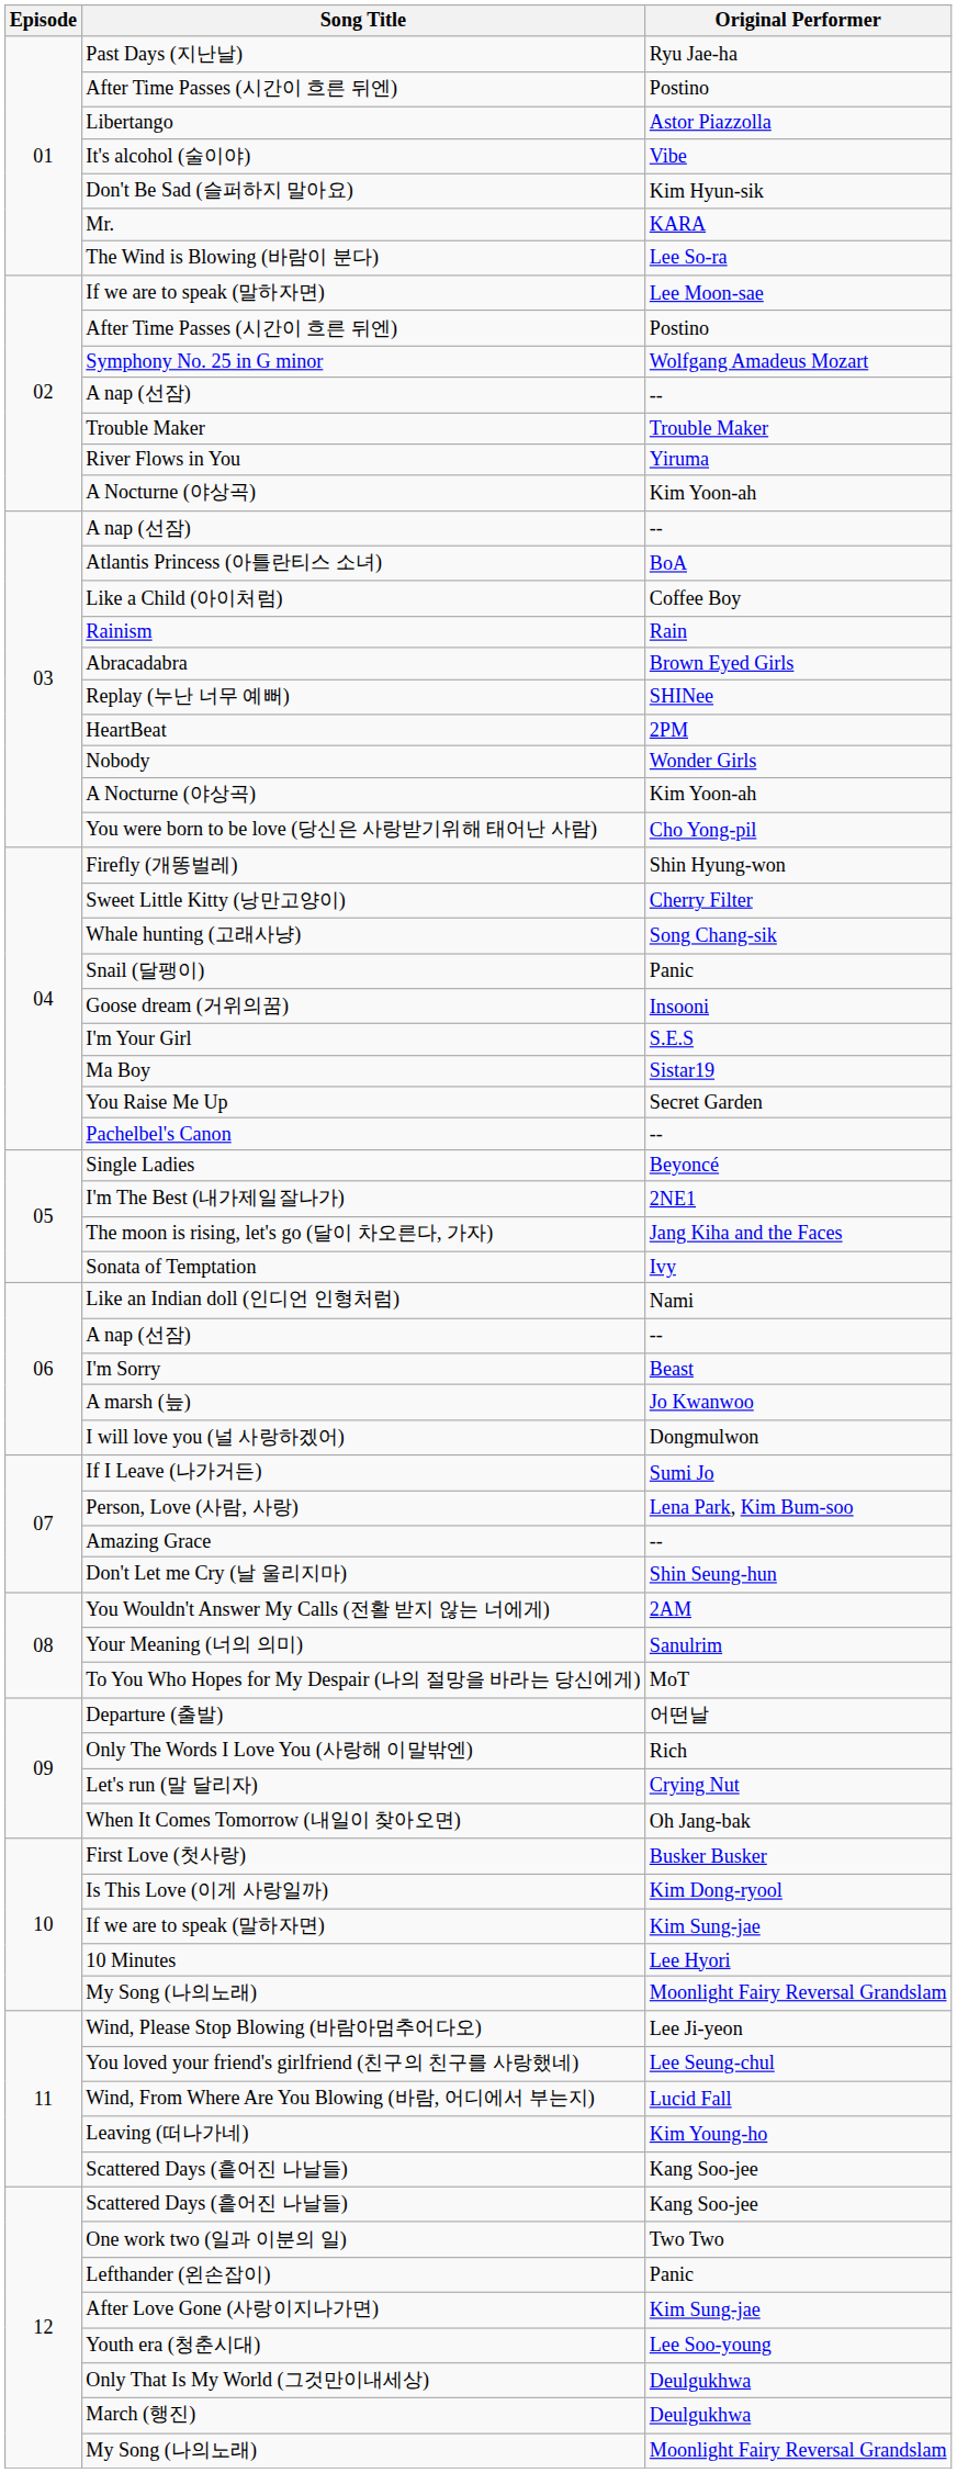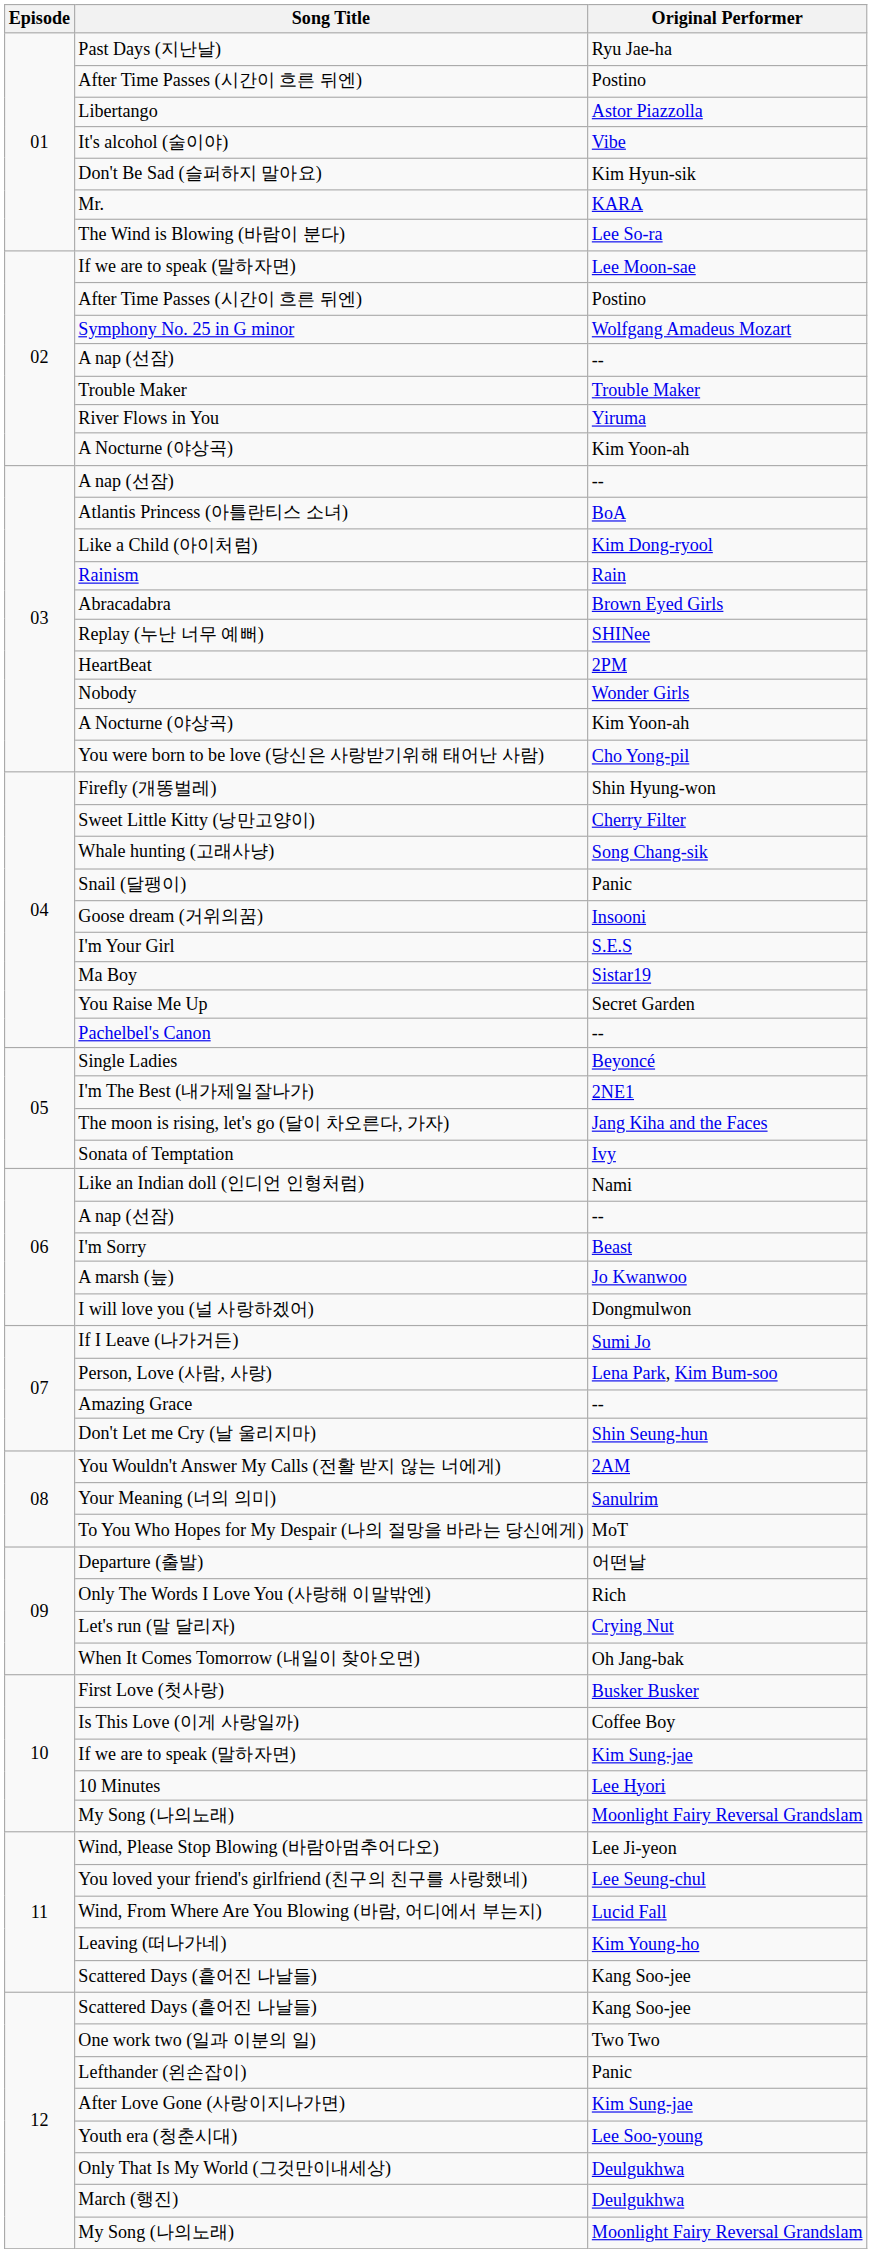 <table class="wikitable">
 <tr>
 <th>Episode</th>
 <th>Song Title</th>
 <th>Original Performer</th>
 </tr>
 <tr>
 <td rowspan=7 style="text-align:center;">01</td>
 <td>Past Days (지난날)</td>
 <td>Ryu Jae-ha</td>
 </tr>
 <tr>
 <td>After Time Passes (시간이 흐른 뒤엔)</td>
 <td>Postino</td>
 </tr>
 <tr>
 <td>Libertango</td>
 <td><a href='#'>Astor Piazzolla</a></td>
 </tr>
 <tr>
 <td>It's alcohol (술이야)</td>
 <td><a href='#'>Vibe</a></td>
 </tr>
 <tr>
 <td>Don't Be Sad (슬퍼하지 말아요)</td>
 <td>Kim Hyun-sik</td>
 </tr>
 <tr>
 <td>Mr.</td>
 <td><a href='#'>KARA</a></td>
 </tr>
 <tr>
 <td>The Wind is Blowing (바람이 분다)</td>
 <td><a href='#'>Lee So-ra</a></td>
 </tr>
 <tr>
 <td rowspan=7 style="text-align:center;">02</td>
 <td>If we are to speak (말하자면)</td>
 <td><a href='#'>Lee Moon-sae</a></td>
 </tr>
 <tr>
 <td>After Time Passes (시간이 흐른 뒤엔)</td>
 <td>Postino</td>
 </tr>
 <tr>
 <td><a href='#'>Symphony No. 25 in G minor</a></td>
 <td><a href='#'>Wolfgang Amadeus Mozart</a></td>
 </tr>
 <tr>
 <td>A nap (선잠)</td>
 <td>--</td>
 </tr>
 <tr>
 <td>Trouble Maker</td>
 <td><a href='#'>Trouble Maker</a></td>
 </tr>
 <tr>
 <td>River Flows in You</td>
 <td><a href='#'>Yiruma</a></td>
 </tr>
 <tr>
 <td>A Nocturne (야상곡)</td>
 <td>Kim Yoon-ah</td>
 </tr>
 <tr>
 <td rowspan=10 style="text-align:center;">03</td>
 <td>A nap (선잠)</td>
 <td>--</td>
 </tr>
 <tr>
 <td>Atlantis Princess (아틀란티스 소녀)</td>
 <td><a href='#'>BoA</a></td>
 </tr>
 <tr>
 <td>Like a Child (아이처럼)</td>
-<td>Coffee Boy</td>
+<td><a href='#'>Kim Dong-ryool</a></td>
 </tr>
 <tr>
 <td><a href='#'>Rainism</a></td>
 <td><a href='#'>Rain</a></td>
 </tr>
 <tr>
 <td>Abracadabra</td>
 <td><a href='#'>Brown Eyed Girls</a></td>
 </tr>
 <tr>
 <td>Replay (누난 너무 예뻐)</td>
 <td><a href='#'>SHINee</a></td>
 </tr>
 <tr>
 <td>HeartBeat</td>
 <td><a href='#'>2PM</a></td>
 </tr>
 <tr>
 <td>Nobody</td>
 <td><a href='#'>Wonder Girls</a></td>
 </tr>
 <tr>
 <td>A Nocturne (야상곡)</td>
 <td>Kim Yoon-ah</td>
 </tr>
 <tr>
 <td>You were born to be love (당신은 사랑받기위해 태어난 사람)</td>
 <td><a href='#'>Cho Yong-pil</a></td>
 </tr>
 <tr>
 <td rowspan=9 style="text-align:center;">04</td>
 <td>Firefly (개똥벌레)</td>
 <td>Shin Hyung-won</td>
 </tr>
 <tr>
 <td>Sweet Little Kitty (낭만고양이)</td>
 <td><a href='#'>Cherry Filter</a></td>
 </tr>
 <tr>
 <td>Whale hunting (고래사냥)</td>
 <td><a href='#'>Song Chang-sik</a></td>
 </tr>
 <tr>
 <td>Snail (달팽이)</td>
 <td>Panic</td>
 </tr>
 <tr>
 <td>Goose dream (거위의꿈)</td>
 <td><a href='#'>Insooni</a></td>
 </tr>
 <tr>
 <td>I'm Your Girl</td>
 <td><a href='#'>S.E.S</a></td>
 </tr>
 <tr>
 <td>Ma Boy</td>
 <td><a href='#'>Sistar19</a></td>
 </tr>
 <tr>
 <td>You Raise Me Up</td>
 <td>Secret Garden</td>
 </tr>
 <tr>
 <td><a href='#'>Pachelbel's Canon</a></td>
 <td>--</td>
 </tr>
 <tr>
 <td rowspan=4 style="text-align:center;">05</td>
 <td>Single Ladies</td>
 <td><a href='#'>Beyoncé</a></td>
 </tr>
 <tr>
 <td>I'm The Best (내가제일잘나가)</td>
 <td><a href='#'>2NE1</a></td>
 </tr>
 <tr>
 <td>The moon is rising, let's go (달이 차오른다, 가자)</td>
 <td><a href='#'>Jang Kiha and the Faces</a></td>
 </tr>
 <tr>
 <td>Sonata of Temptation</td>
 <td><a href='#'>Ivy</a></td>
 </tr>
 <tr>
 <td rowspan=5 style="text-align:center;">06</td>
 <td>Like an Indian doll (인디언 인형처럼)</td>
 <td>Nami</td>
 </tr>
 <tr>
 <td>A nap (선잠)</td>
 <td>--</td>
 </tr>
 <tr>
 <td>I'm Sorry</td>
 <td><a href='#'>Beast</a></td>
 </tr>
 <tr>
 <td>A marsh (늪)</td>
 <td><a href='#'>Jo Kwanwoo</a></td>
 </tr>
 <tr>
 <td>I will love you (널 사랑하겠어)</td>
 <td>Dongmulwon</td>
 </tr>
 <tr>
 <td rowspan=4 style="text-align:center;">07</td>
 <td>If I Leave (나가거든)</td>
 <td><a href='#'>Sumi Jo</a></td>
 </tr>
 <tr>
 <td>Person, Love (사람, 사랑)</td>
 <td><a href='#'>Lena Park</a>, <a href='#'>Kim Bum-soo</a></td>
 </tr>
 <tr>
 <td>Amazing Grace</td>
 <td>--</td>
 </tr>
 <tr>
 <td>Don't Let me Cry (날 울리지마)</td>
 <td><a href='#'>Shin Seung-hun</a></td>
 </tr>
 <tr>
 <td rowspan=3 style="text-align:center;">08</td>
 <td>You Wouldn't Answer My Calls (전활 받지 않는 너에게)</td>
 <td><a href='#'>2AM</a></td>
 </tr>
 <tr>
 <td>Your Meaning (너의 의미)</td>
 <td><a href='#'>Sanulrim</a></td>
 </tr>
 <tr>
 <td>To You Who Hopes for My Despair (나의 절망을 바라는 당신에게)</td>
 <td>MoT</td>
 </tr>
 <tr>
 <td rowspan=4 style="text-align:center;">09</td>
 <td>Departure (출발)</td>
 <td>어떤날</td>
 </tr>
 <tr>
 <td>Only The Words I Love You (사랑해 이말밖엔)</td>
 <td>Rich</td>
 </tr>
 <tr>
 <td>Let's run (말 달리자)</td>
 <td><a href='#'>Crying Nut</a></td>
 </tr>
 <tr>
 <td>When It Comes Tomorrow (내일이 찾아오면)</td>
 <td>Oh Jang-bak</td>
 </tr>
 <tr>
 <td rowspan=5 style="text-align:center;">10</td>
 <td>First Love (첫사랑)</td>
 <td><a href='#'>Busker Busker</a></td>
 </tr>
 <tr>
 <td>Is This Love (이게 사랑일까)</td>
-<td><a href='#'>Kim Dong-ryool</a></td>
+<td>Coffee Boy</td>
 </tr>
 <tr>
 <td>If we are to speak (말하자면)</td>
 <td><a href='#'>Kim Sung-jae</a></td>
 </tr>
 <tr>
 <td>10 Minutes</td>
 <td><a href='#'>Lee Hyori</a></td>
 </tr>
 <tr>
 <td>My Song (나의노래)</td>
 <td><a href='#'>Moonlight Fairy Reversal Grandslam</a></td>
 </tr>
 <tr>
 <td rowspan=5 style="text-align:center;">11</td>
 <td>Wind, Please Stop Blowing (바람아멈추어다오)</td>
 <td>Lee Ji-yeon</td>
 </tr>
 <tr>
 <td>You loved your friend's girlfriend (친구의 친구를 사랑했네)</td>
 <td><a href='#'>Lee Seung-chul</a></td>
 </tr>
 <tr>
 <td>Wind, From Where Are You Blowing (바람, 어디에서 부는지)</td>
 <td><a href='#'>Lucid Fall</a></td>
 </tr>
 <tr>
 <td>Leaving (떠나가네)</td>
 <td><a href='#'>Kim Young-ho</a></td>
 </tr>
 <tr>
 <td>Scattered Days (흩어진 나날들)</td>
 <td>Kang Soo-jee</td>
 </tr>
 <tr>
 <td rowspan=8 style="text-align:center;">12</td>
 <td>Scattered Days (흩어진 나날들)</td>
 <td>Kang Soo-jee</td>
 </tr>
 <tr>
 <td>One work two (일과 이분의 일)</td>
 <td>Two Two</td>
 </tr>
 <tr>
 <td>Lefthander (왼손잡이)</td>
 <td>Panic</td>
 </tr>
 <tr>
 <td>After Love Gone (사랑이지나가면)</td>
 <td><a href='#'>Kim Sung-jae</a></td>
 </tr>
 <tr>
 <td>Youth era (청춘시대)</td>
 <td><a href='#'>Lee Soo-young</a></td>
 </tr>
 <tr>
 <td>Only That Is My World (그것만이내세상)</td>
 <td><a href='#'>Deulgukhwa</a></td>
 </tr>
 <tr>
 <td>March (행진)</td>
 <td><a href='#'>Deulgukhwa</a></td>
 </tr>
 <tr>
 <td>My Song (나의노래)</td>
 <td><a href='#'>Moonlight Fairy Reversal Grandslam</a></td>
 </tr>
 </table>
